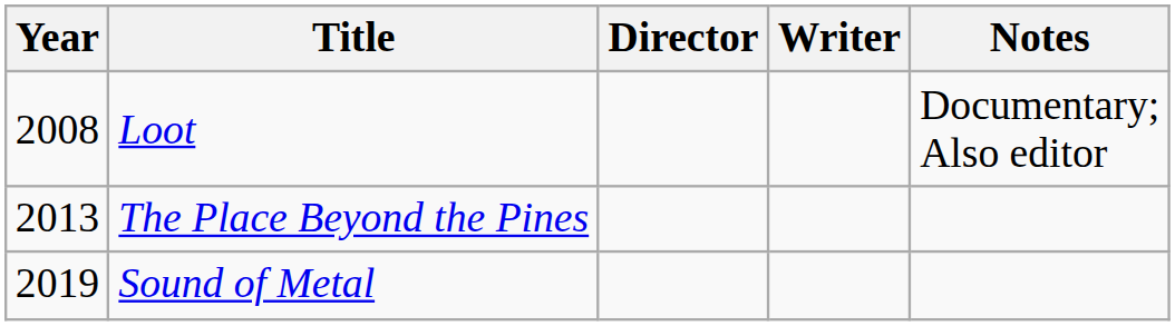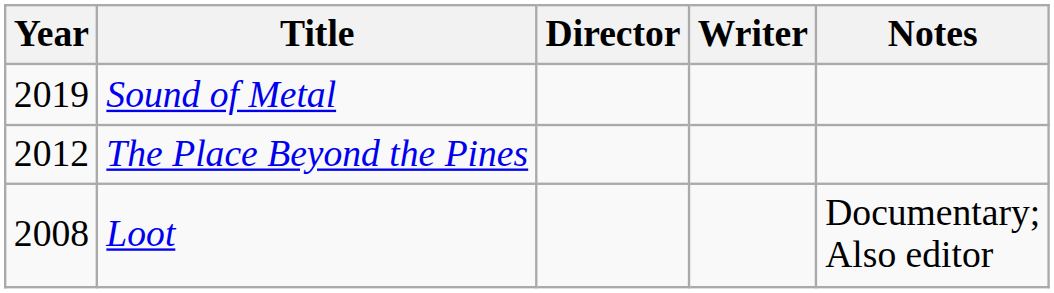 <table class="wikitable">
 <tr>
 <th>Year</th>
 <th>Title</th>
 <th>Director</th>
 <th>Writer</th>
 <th>Notes</th>
 </tr>
 <tr>
+<td>2019</td>
+<td><em><a href='#'>Sound of Metal</a></em></td>
+<td></td>
+<td></td>
+<td></td>
+</tr>
+<tr>
+<td>2012</td>
+<td><em><a href='#'>The Place Beyond the Pines</a></em></td>
+<td></td>
+<td></td>
+<td></td>
+</tr>
+<tr>
 <td>2008</td>
 <td><em><a href='#'>Loot</a></em></td>
 <td></td>
 <td></td>
 <td>Documentary;<br>Also editor</td>
 </tr>
-<tr>
-<td>2013</td>
-<td><em><a href='#'>The Place Beyond the Pines</a></em></td>
-<td></td>
-<td></td>
-<td></td>
-</tr>
-<tr>
-<td>2019</td>
-<td><em><a href='#'>Sound of Metal</a></em></td>
-<td></td>
-<td></td>
-<td></td>
-</tr>
 </table>
